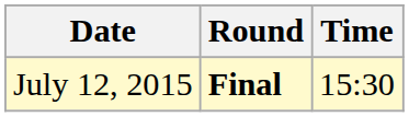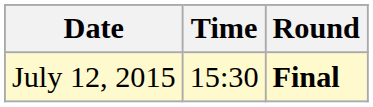 <table class="wikitable">
 <tr>
 <th>Date</th>
+<th>Time</th>
 <th>Round</th>
-<th>Time</th>
 </tr>
 <tr style=background:lemonchiffon>
 <td>July 12, 2015</td>
+<td>15:30</td>
 <td><strong>Final</strong></td>
-<td>15:30</td>
 </tr>
 </table>
